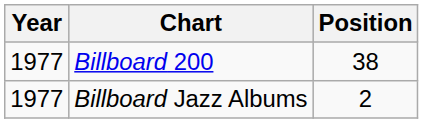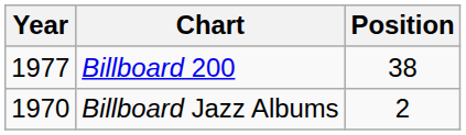 <table class="wikitable">
 <tr>
 <th>Year</th>
 <th>Chart</th>
 <th>Position</th>
 </tr>
 <tr>
 <td>1977</td>
 <td><a href='#'><em>Billboard</em> 200</a></td>
 <td align="center">38</td>
 </tr>
 <tr>
-<td>1977</td>
+<td>1970</td>
 <td><em>Billboard</em> Jazz Albums</td>
 <td align="center">2</td>
 </tr>
 </table>
